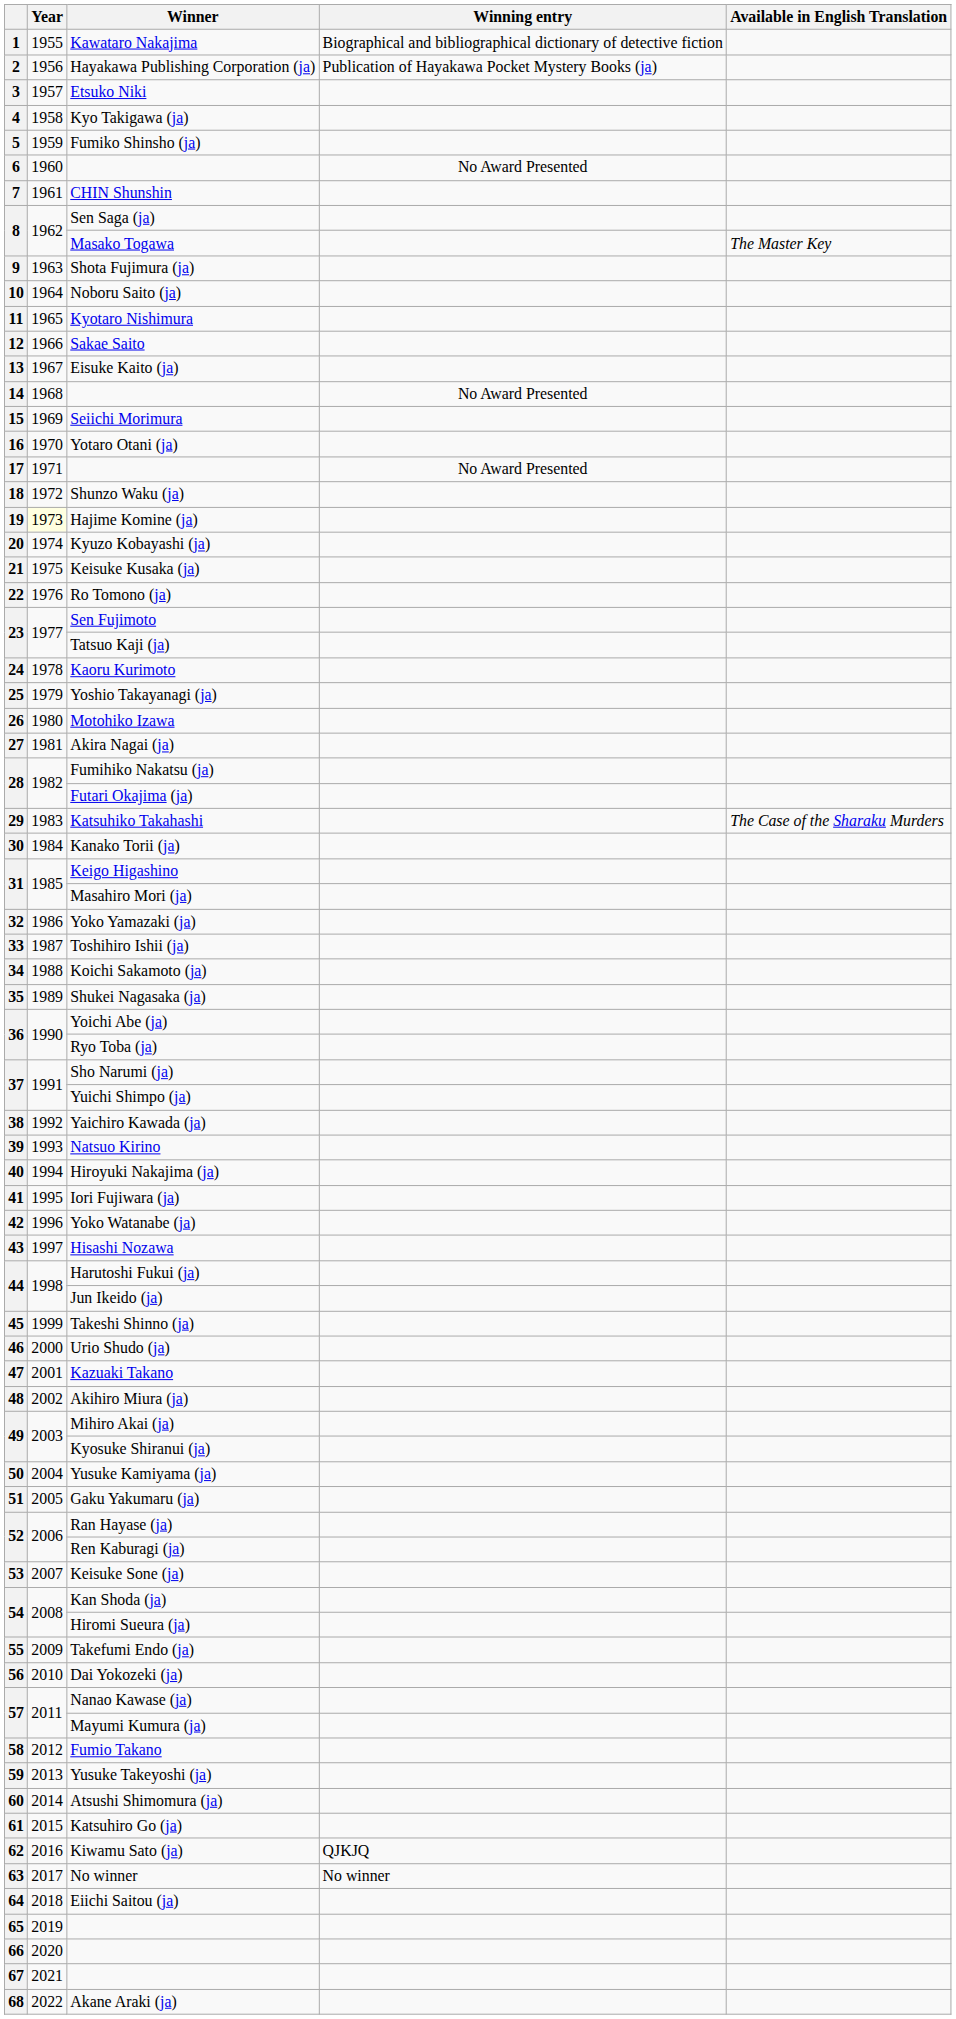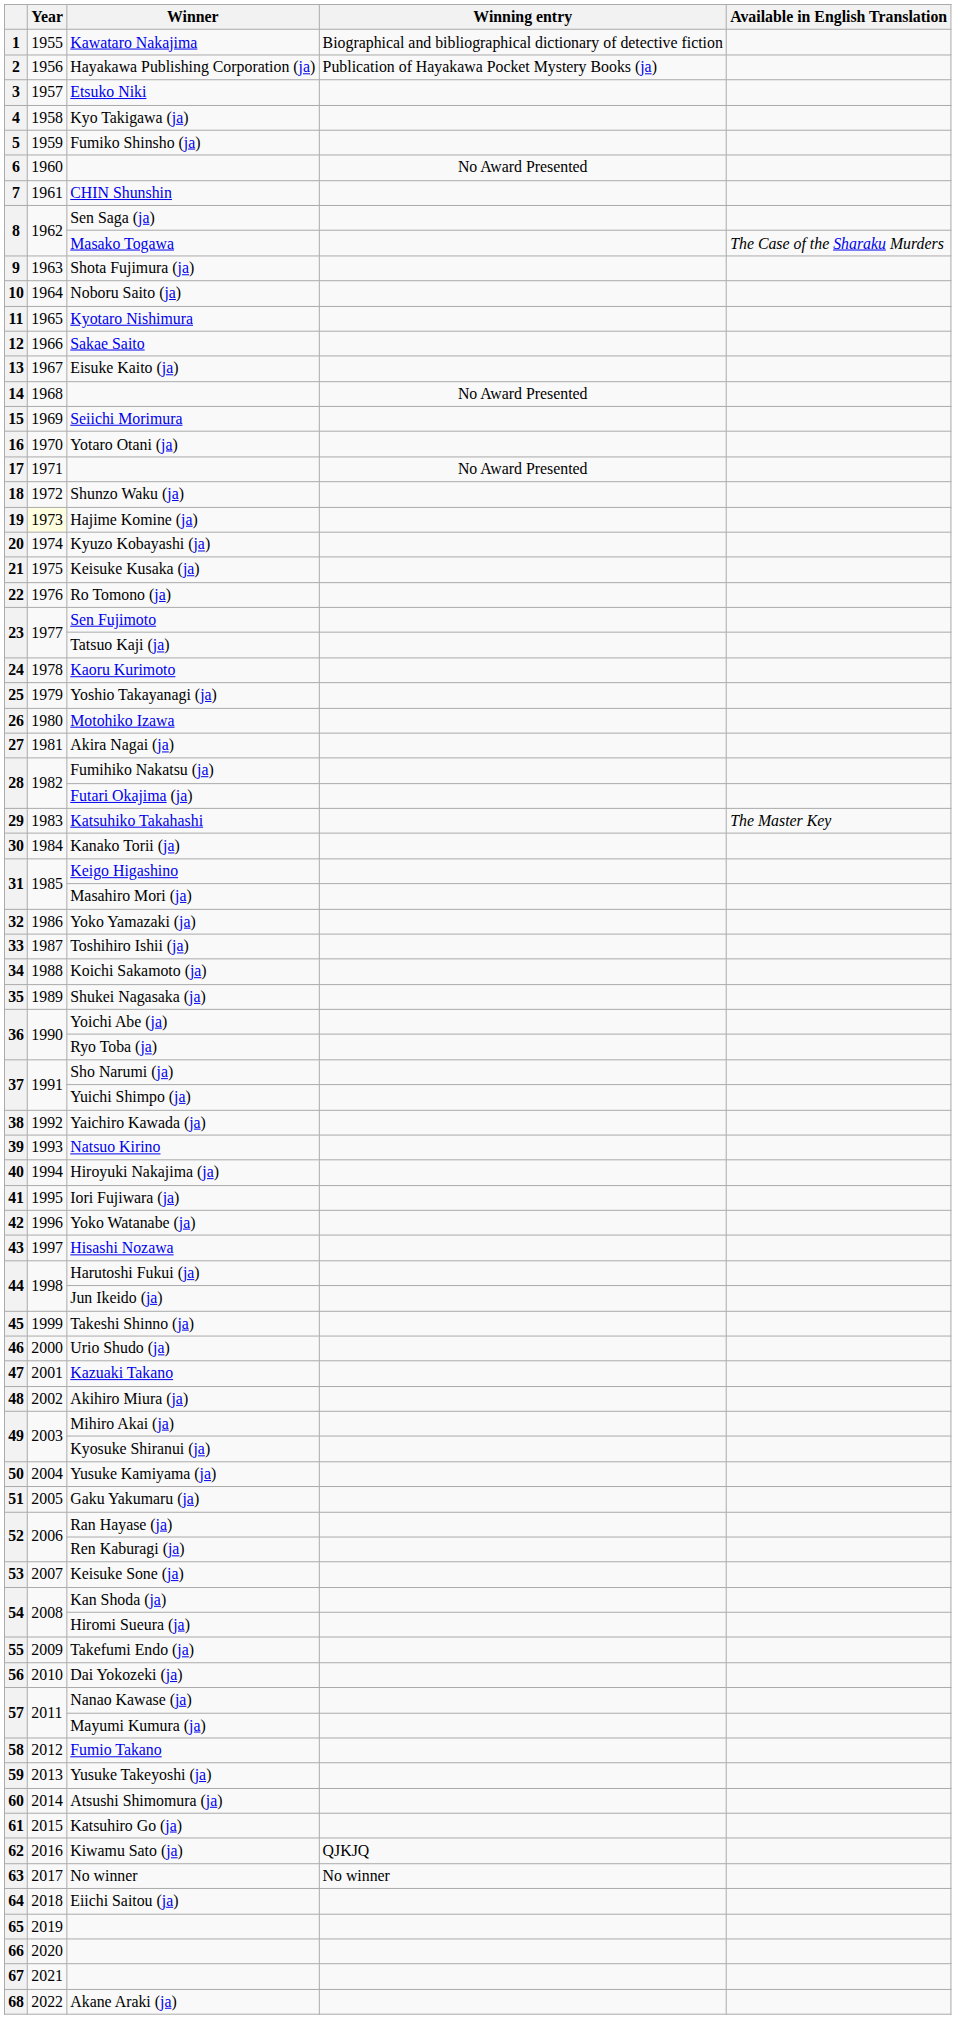 <table class='wikitable'>
 <tr>
 <th></th>
 <th>Year</th>
 <th>Winner</th>
 <th>Winning entry</th>
 <th>Available in English Translation</th>
 </tr>
 <tr>
 <th>1</th>
 <td>1955</td>
 <td><a href='#'>Kawataro Nakajima</a></td>
 <td>Biographical and bibliographical dictionary of detective fiction</td>
 <td></td>
 </tr>
 <tr>
 <th>2</th>
 <td>1956</td>
 <td>Hayakawa Publishing Corporation (<a href='#'>ja</a>)</td>
 <td>Publication of Hayakawa Pocket Mystery Books (<a href='#'>ja</a>)</td>
 <td></td>
 </tr>
 <tr>
 <th>3</th>
 <td>1957</td>
 <td><a href='#'>Etsuko Niki</a></td>
 <td></td>
 <td></td>
 </tr>
 <tr>
 <th>4</th>
 <td>1958</td>
 <td>Kyo Takigawa (<a href='#'>ja</a>)</td>
 <td></td>
 <td></td>
 </tr>
 <tr>
 <th>5</th>
 <td>1959</td>
 <td>Fumiko Shinsho (<a href='#'>ja</a>)</td>
 <td></td>
 <td></td>
 </tr>
 <tr>
 <th>6</th>
 <td>1960</td>
 <td></td>
 <td style="text-align:center">No Award Presented</td>
 <td></td>
 </tr>
 <tr>
 <th>7</th>
 <td>1961</td>
 <td><a href='#'>CHIN Shunshin</a></td>
 <td></td>
 <td></td>
 </tr>
 <tr>
 <th rowspan="2">8</th>
 <td rowspan="2">1962</td>
 <td>Sen Saga (<a href='#'>ja</a>)</td>
 <td></td>
 <td></td>
 </tr>
 <tr>
 <td><a href='#'>Masako Togawa</a></td>
 <td></td>
-<td><em>The Master Key</em></td>
+<td><em>The Case of the <a href='#'>Sharaku</a> Murders</em></td>
 </tr>
 <tr>
 <th>9</th>
 <td>1963</td>
 <td>Shota Fujimura (<a href='#'>ja</a>)</td>
 <td></td>
 <td></td>
 </tr>
 <tr>
 <th>10</th>
 <td>1964</td>
 <td>Noboru Saito (<a href='#'>ja</a>)</td>
 <td></td>
 <td></td>
 </tr>
 <tr>
 <th>11</th>
 <td>1965</td>
 <td><a href='#'>Kyotaro Nishimura</a></td>
 <td></td>
 <td></td>
 </tr>
 <tr>
 <th>12</th>
 <td>1966</td>
 <td><a href='#'>Sakae Saito</a></td>
 <td></td>
 <td></td>
 </tr>
 <tr>
 <th>13</th>
 <td>1967</td>
 <td>Eisuke Kaito (<a href='#'>ja</a>)</td>
 <td></td>
 <td></td>
 </tr>
 <tr>
 <th>14</th>
 <td>1968</td>
 <td></td>
 <td style="text-align:center">No Award Presented</td>
 <td></td>
 </tr>
 <tr>
 <th>15</th>
 <td>1969</td>
 <td><a href='#'>Seiichi Morimura</a></td>
 <td></td>
 <td></td>
 </tr>
 <tr>
 <th>16</th>
 <td>1970</td>
 <td>Yotaro Otani (<a href='#'>ja</a>)</td>
 <td></td>
 <td></td>
 </tr>
 <tr>
 <th>17</th>
 <td>1971</td>
 <td></td>
 <td style="text-align:center">No Award Presented</td>
 <td></td>
 </tr>
 <tr>
 <th>18</th>
 <td>1972</td>
 <td>Shunzo Waku (<a href='#'>ja</a>)</td>
 <td></td>
 <td></td>
 </tr>
 <tr>
 <th>19</th>
 <td style="background: lightyellow;">1973</td>
 <td>Hajime Komine (<a href='#'>ja</a>)</td>
 <td></td>
 <td></td>
 </tr>
 <tr>
 <th>20</th>
 <td>1974</td>
 <td>Kyuzo Kobayashi (<a href='#'>ja</a>)</td>
 <td></td>
 <td></td>
 </tr>
 <tr>
 <th>21</th>
 <td>1975</td>
 <td>Keisuke Kusaka (<a href='#'>ja</a>)</td>
 <td></td>
 <td></td>
 </tr>
 <tr>
 <th>22</th>
 <td>1976</td>
 <td>Ro Tomono (<a href='#'>ja</a>)</td>
 <td></td>
 <td></td>
 </tr>
 <tr>
 <th rowspan="2">23</th>
 <td rowspan="2">1977</td>
 <td><a href='#'>Sen Fujimoto</a></td>
 <td></td>
 <td></td>
 </tr>
 <tr>
 <td>Tatsuo Kaji (<a href='#'>ja</a>)</td>
 <td></td>
 <td></td>
 </tr>
 <tr>
 <th>24</th>
 <td>1978</td>
 <td><a href='#'>Kaoru Kurimoto</a></td>
 <td></td>
 <td></td>
 </tr>
 <tr>
 <th>25</th>
 <td>1979</td>
 <td>Yoshio Takayanagi (<a href='#'>ja</a>)</td>
 <td></td>
 <td></td>
 </tr>
 <tr>
 <th>26</th>
 <td>1980</td>
 <td><a href='#'>Motohiko Izawa</a></td>
 <td></td>
 <td></td>
 </tr>
 <tr>
 <th>27</th>
 <td>1981</td>
 <td>Akira Nagai (<a href='#'>ja</a>)</td>
 <td></td>
 <td></td>
 </tr>
 <tr>
 <th rowspan="2">28</th>
 <td rowspan="2">1982</td>
 <td>Fumihiko Nakatsu (<a href='#'>ja</a>)</td>
 <td></td>
 <td></td>
 </tr>
 <tr>
 <td><a href='#'>Futari Okajima</a> (<a href='#'>ja</a>)</td>
 <td></td>
 <td></td>
 </tr>
 <tr>
 <th>29</th>
 <td>1983</td>
 <td><a href='#'>Katsuhiko Takahashi</a></td>
 <td></td>
-<td><em>The Case of the <a href='#'>Sharaku</a> Murders</em></td>
+<td><em>The Master Key</em></td>
 </tr>
 <tr>
 <th>30</th>
 <td>1984</td>
 <td>Kanako Torii (<a href='#'>ja</a>)</td>
 <td></td>
 <td></td>
 </tr>
 <tr>
 <th rowspan="2">31</th>
 <td rowspan="2">1985</td>
 <td><a href='#'>Keigo Higashino</a></td>
 <td></td>
 <td></td>
 </tr>
 <tr>
 <td>Masahiro Mori (<a href='#'>ja</a>)</td>
 <td></td>
 <td></td>
 </tr>
 <tr>
 <th>32</th>
 <td>1986</td>
 <td>Yoko Yamazaki (<a href='#'>ja</a>)</td>
 <td></td>
 <td></td>
 </tr>
 <tr>
 <th>33</th>
 <td>1987</td>
 <td>Toshihiro Ishii (<a href='#'>ja</a>)</td>
 <td></td>
 <td></td>
 </tr>
 <tr>
 <th>34</th>
 <td>1988</td>
 <td>Koichi Sakamoto (<a href='#'>ja</a>)</td>
 <td></td>
 <td></td>
 </tr>
 <tr>
 <th>35</th>
 <td>1989</td>
 <td>Shukei Nagasaka (<a href='#'>ja</a>)</td>
 <td></td>
 <td></td>
 </tr>
 <tr>
 <th rowspan="2">36</th>
 <td rowspan="2">1990</td>
 <td>Yoichi Abe (<a href='#'>ja</a>)</td>
 <td></td>
 <td></td>
 </tr>
 <tr>
 <td>Ryo Toba (<a href='#'>ja</a>)</td>
 <td></td>
 <td></td>
 </tr>
 <tr>
 <th rowspan="2">37</th>
 <td rowspan="2">1991</td>
 <td>Sho Narumi (<a href='#'>ja</a>)</td>
 <td></td>
 <td></td>
 </tr>
 <tr>
 <td>Yuichi Shimpo (<a href='#'>ja</a>)</td>
 <td></td>
 <td></td>
 </tr>
 <tr>
 <th>38</th>
 <td>1992</td>
 <td>Yaichiro Kawada (<a href='#'>ja</a>)</td>
 <td></td>
 <td></td>
 </tr>
 <tr>
 <th>39</th>
 <td>1993</td>
 <td><a href='#'>Natsuo Kirino</a></td>
 <td></td>
 <td></td>
 </tr>
 <tr>
 <th>40</th>
 <td>1994</td>
 <td>Hiroyuki Nakajima (<a href='#'>ja</a>)</td>
 <td></td>
 <td></td>
 </tr>
 <tr>
 <th>41</th>
 <td>1995</td>
 <td>Iori Fujiwara (<a href='#'>ja</a>)</td>
 <td></td>
 <td></td>
 </tr>
 <tr>
 <th>42</th>
 <td>1996</td>
 <td>Yoko Watanabe (<a href='#'>ja</a>)</td>
 <td></td>
 <td></td>
 </tr>
 <tr>
 <th>43</th>
 <td>1997</td>
 <td><a href='#'>Hisashi Nozawa</a></td>
 <td></td>
 <td></td>
 </tr>
 <tr>
 <th rowspan="2">44</th>
 <td rowspan="2">1998</td>
 <td>Harutoshi Fukui (<a href='#'>ja</a>)</td>
 <td></td>
 <td></td>
 </tr>
 <tr>
 <td>Jun Ikeido (<a href='#'>ja</a>)</td>
 <td></td>
 <td></td>
 </tr>
 <tr>
 <th>45</th>
 <td>1999</td>
 <td>Takeshi Shinno (<a href='#'>ja</a>)</td>
 <td></td>
 <td></td>
 </tr>
 <tr>
 <th>46</th>
 <td>2000</td>
 <td>Urio Shudo (<a href='#'>ja</a>)</td>
 <td></td>
 <td></td>
 </tr>
 <tr>
 <th>47</th>
 <td>2001</td>
 <td><a href='#'>Kazuaki Takano</a></td>
 <td></td>
 <td></td>
 </tr>
 <tr>
 <th>48</th>
 <td>2002</td>
 <td>Akihiro Miura (<a href='#'>ja</a>)</td>
 <td></td>
 <td></td>
 </tr>
 <tr>
 <th rowspan="2">49</th>
 <td rowspan="2">2003</td>
 <td>Mihiro Akai (<a href='#'>ja</a>)</td>
 <td></td>
 <td></td>
 </tr>
 <tr>
 <td>Kyosuke Shiranui (<a href='#'>ja</a>)</td>
 <td></td>
 <td></td>
 </tr>
 <tr>
 <th>50</th>
 <td>2004</td>
 <td>Yusuke Kamiyama (<a href='#'>ja</a>)</td>
 <td></td>
 <td></td>
 </tr>
 <tr>
 <th>51</th>
 <td>2005</td>
 <td>Gaku Yakumaru (<a href='#'>ja</a>)</td>
 <td></td>
 <td></td>
 </tr>
 <tr>
 <th rowspan="2">52</th>
 <td rowspan="2">2006</td>
 <td>Ran Hayase (<a href='#'>ja</a>)</td>
 <td></td>
 <td></td>
 </tr>
 <tr>
 <td>Ren Kaburagi (<a href='#'>ja</a>)</td>
 <td></td>
 <td></td>
 </tr>
 <tr>
 <th>53</th>
 <td>2007</td>
 <td>Keisuke Sone (<a href='#'>ja</a>)</td>
 <td></td>
 <td></td>
 </tr>
 <tr>
 <th rowspan="2">54</th>
 <td rowspan="2">2008</td>
 <td>Kan Shoda (<a href='#'>ja</a>)</td>
 <td></td>
 <td></td>
 </tr>
 <tr>
 <td>Hiromi Sueura (<a href='#'>ja</a>)</td>
 <td></td>
 <td></td>
 </tr>
 <tr>
 <th>55</th>
 <td>2009</td>
 <td>Takefumi Endo (<a href='#'>ja</a>)</td>
 <td></td>
 <td></td>
 </tr>
 <tr>
 <th>56</th>
 <td>2010</td>
 <td>Dai Yokozeki (<a href='#'>ja</a>)</td>
 <td></td>
 <td></td>
 </tr>
 <tr>
 <th rowspan="2">57</th>
 <td rowspan="2">2011</td>
 <td>Nanao Kawase (<a href='#'>ja</a>)</td>
 <td></td>
 <td></td>
 </tr>
 <tr>
 <td>Mayumi Kumura (<a href='#'>ja</a>)</td>
 <td></td>
 <td></td>
 </tr>
 <tr>
 <th>58</th>
 <td>2012</td>
 <td><a href='#'>Fumio Takano</a></td>
 <td></td>
 <td></td>
 </tr>
 <tr>
 <th>59</th>
 <td>2013</td>
 <td>Yusuke Takeyoshi (<a href='#'>ja</a>)</td>
 <td></td>
 <td></td>
 </tr>
 <tr>
 <th>60</th>
 <td>2014</td>
 <td>Atsushi Shimomura (<a href='#'>ja</a>)</td>
 <td></td>
 <td></td>
 </tr>
 <tr>
 <th>61</th>
 <td>2015</td>
 <td>Katsuhiro Go (<a href='#'>ja</a>)</td>
 <td></td>
 <td></td>
 </tr>
 <tr>
 <th>62</th>
 <td>2016</td>
 <td>Kiwamu Sato (<a href='#'>ja</a>)</td>
 <td>QJKJQ</td>
 <td></td>
 </tr>
 <tr>
 <th>63</th>
 <td>2017</td>
 <td>No winner</td>
 <td>No winner</td>
 <td></td>
 </tr>
 <tr>
 <th>64</th>
 <td>2018</td>
 <td>Eiichi Saitou (<a href='#'>ja</a>)</td>
 <td></td>
 <td></td>
 </tr>
 <tr>
 <th>65</th>
 <td>2019</td>
 <td></td>
 <td></td>
 <td></td>
 </tr>
 <tr>
 <th>66</th>
 <td>2020</td>
 <td></td>
 <td></td>
 <td></td>
 </tr>
 <tr>
 <th>67</th>
 <td>2021</td>
 <td></td>
 <td></td>
 <td></td>
 </tr>
 <tr>
 <th>68</th>
 <td>2022</td>
 <td>Akane Araki (<a href='#'>ja</a>)</td>
 <td></td>
 <td></td>
 </tr>
 </table>
